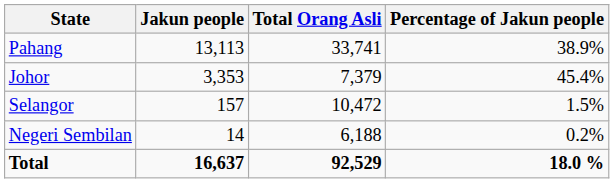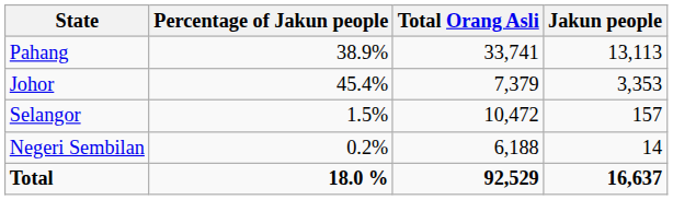 <table class="wikitable">
 <tr>
 <th>State</th>
+<th>Percentage of Jakun people</th>
+<th>Total <a href='#'>Orang Asli</a></th>
 <th>Jakun people</th>
-<th>Total <a href='#'>Orang Asli</a></th>
-<th>Percentage of Jakun people</th>
 </tr>
 <tr>
 <td><a href='#'>Pahang</a></td>
+<td align=right>38.9%</td>
+<td align=right>33,741</td>
 <td align=right>13,113</td>
-<td align=right>33,741</td>
-<td align=right>38.9%</td>
 </tr>
 <tr>
 <td><a href='#'>Johor</a></td>
+<td align=right>45.4%</td>
+<td align=right>7,379</td>
 <td align=right>3,353</td>
-<td align=right>7,379</td>
-<td align=right>45.4%</td>
 </tr>
 <tr>
 <td><a href='#'>Selangor</a></td>
+<td align=right>1.5%</td>
+<td align=right>10,472</td>
 <td align=right>157</td>
-<td align=right>10,472</td>
-<td align=right>1.5%</td>
 </tr>
 <tr>
 <td><a href='#'>Negeri Sembilan</a></td>
+<td align=right>0.2%</td>
+<td align=right>6,188</td>
 <td align=right>14</td>
-<td align=right>6,188</td>
-<td align=right>0.2%</td>
 </tr>
 <tr>
 <td><strong>Total</strong></td>
+<td align=right><strong>18.0 %</strong></td>
+<td align=right><strong>92,529</strong></td>
 <td align=right><strong>16,637</strong></td>
-<td align=right><strong>92,529</strong></td>
-<td align=right><strong>18.0 %</strong></td>
 </tr>
 </table>
